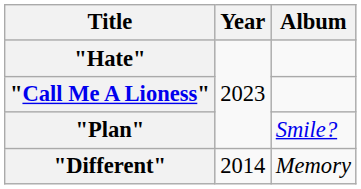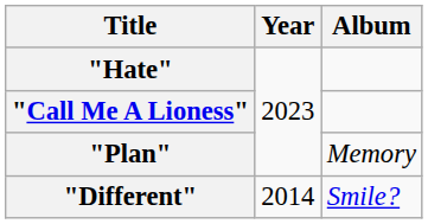 <table class="wikitable">
 <tr>
 <th>Title</th>
 <th>Year</th>
 <th>Album</th>
 </tr>
 <tr>
 <th scope="row">"Hate"<br></th>
 <td rowspan="3">2023</td>
 <td></td>
 </tr>
 <tr>
 <th>"<a href='#'>Call Me A Lioness</a>"<br></th>
 <td></td>
 </tr>
 <tr>
 <th scope="row">"Plan"<br></th>
-<td><em><a href='#'>Smile?</a></em></td>
+<td><em>Memory</em></td>
 </tr>
 <tr>
 <th>"Different"<br></th>
 <td>2014</td>
-<td><em>Memory</em></td>
+<td><em><a href='#'>Smile?</a></em></td>
 </tr>
 </table>
